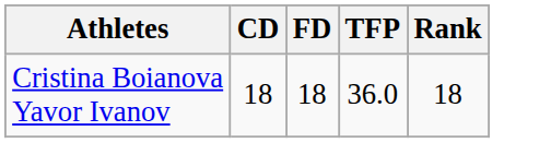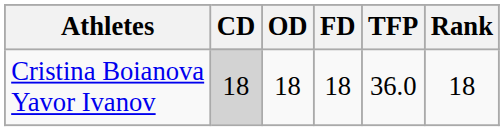 <table class="wikitable" border="1" style="font-size:90%">
 <tr>
 <th>Athletes</th>
 <th>CD</th>
+<th>OD</th>
 <th>FD</th>
 <th>TFP</th>
 <th>Rank</th>
 </tr>
 <tr align=center>
 <td align=left><a href='#'>Cristina Boianova</a><br><a href='#'>Yavor Ivanov</a></td>
+<td style="background: lightgrey;">18</td>
 <td>18</td>
 <td>18</td>
 <td>36.0</td>
 <td>18</td>
 </tr>
 </table>
